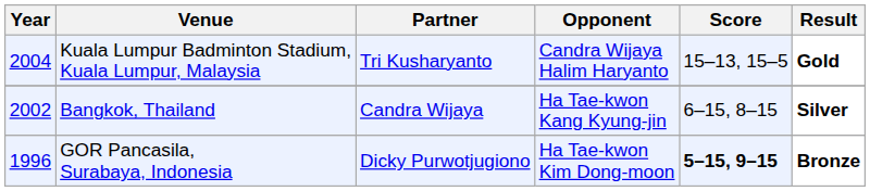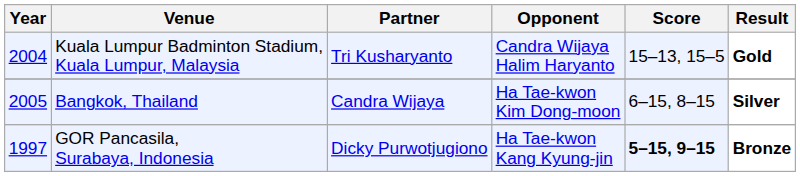 <table class="sortable wikitable" style="font-size: 90%;">
 <tr>
 <th>Year</th>
 <th>Venue</th>
 <th>Partner</th>
 <th>Opponent</th>
 <th>Score</th>
 <th>Result</th>
 </tr>
 <tr style="background:#ECF2FF">
 <td align="center"><a href='#'>2004</a></td>
 <td align="left">Kuala Lumpur Badminton Stadium,<br><a href='#'>Kuala Lumpur, Malaysia</a></td>
 <td align="left"> <a href='#'>Tri Kusharyanto</a></td>
 <td align="left"> <a href='#'>Candra Wijaya</a> <br>  <a href='#'>Halim Haryanto</a></td>
 <td align="left">15–13, 15–5</td>
 <td style="text-align:left; background:white"> <strong>Gold</strong></td>
 </tr>
 <tr>
 </tr>
 <tr style="background:#ECF2FF">
-<td align="center"><a href='#'>2002</a></td>
+<td align="center"><a href='#'>2005</a></td>
 <td align="left"><a href='#'>Bangkok, Thailand</a></td>
 <td align="left"> <a href='#'>Candra Wijaya</a></td>
-<td align="left"> <a href='#'>Ha Tae-kwon</a> <br>  <a href='#'>Kang Kyung-jin</a></td>
+<td align="left"> <a href='#'>Ha Tae-kwon</a> <br>  <a href='#'>Kim Dong-moon</a></td>
 <td align="left">6–15, 8–15</td>
 <td style="text-align:left; background:white"> <strong>Silver</strong></td>
 </tr>
 <tr>
 </tr>
 <tr style="background:#ECF2FF">
-<td align="center"><a href='#'>1996</a></td>
+<td align="center"><a href='#'>1997</a></td>
 <td align="left">GOR Pancasila,<br><a href='#'>Surabaya, Indonesia</a></td>
 <td align="left"> <a href='#'>Dicky Purwotjugiono</a></td>
-<td align="left"> <a href='#'>Ha Tae-kwon</a> <br>  <a href='#'>Kim Dong-moon</a></td>
+<td align="left"> <a href='#'>Ha Tae-kwon</a> <br>  <a href='#'>Kang Kyung-jin</a></td>
 <td align="left"><strong>5–15, 9–15</strong></td>
 <td style="text-align:left; background:white"> <strong>Bronze</strong></td>
 </tr>
 </table>
